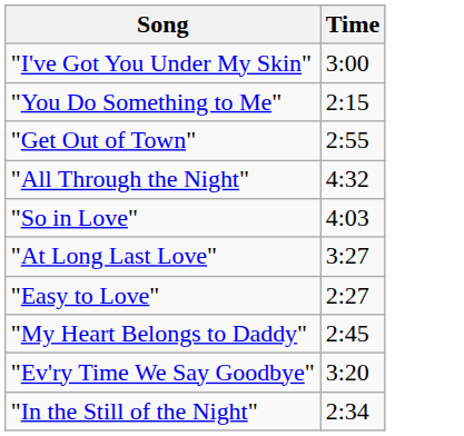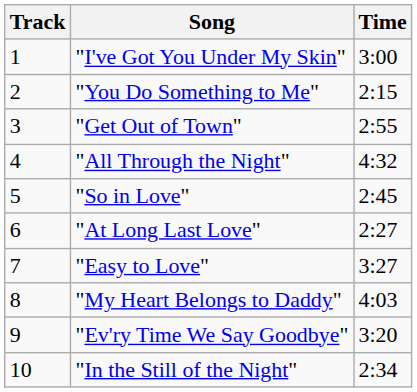 <table class="wikitable">
 <tr>
+<th>Track</th>
 <th>Song</th>
 <th>Time</th>
 </tr>
 <tr>
+<td>1</td>
 <td>"<a href='#'>I've Got You Under My Skin</a>"</td>
 <td>3:00</td>
 </tr>
 <tr>
+<td>2</td>
 <td>"<a href='#'>You Do Something to Me</a>"</td>
 <td>2:15</td>
 </tr>
 <tr>
+<td>3</td>
 <td>"<a href='#'>Get Out of Town</a>"</td>
 <td>2:55</td>
 </tr>
 <tr>
+<td>4</td>
 <td>"<a href='#'>All Through the Night</a>"</td>
 <td>4:32</td>
 </tr>
 <tr>
+<td>5</td>
 <td>"<a href='#'>So in Love</a>"</td>
+<td>2:45</td>
+</tr>
+<tr>
+<td>6</td>
+<td>"<a href='#'>At Long Last Love</a>"</td>
+<td>2:27</td>
+</tr>
+<tr>
+<td>7</td>
+<td>"<a href='#'>Easy to Love</a>"</td>
+<td>3:27</td>
+</tr>
+<tr>
+<td>8</td>
+<td>"<a href='#'>My Heart Belongs to Daddy</a>"</td>
 <td>4:03</td>
 </tr>
 <tr>
-<td>"<a href='#'>At Long Last Love</a>"</td>
-<td>3:27</td>
-</tr>
-<tr>
-<td>"<a href='#'>Easy to Love</a>"</td>
-<td>2:27</td>
-</tr>
-<tr>
-<td>"<a href='#'>My Heart Belongs to Daddy</a>"</td>
-<td>2:45</td>
-</tr>
-<tr>
+<td>9</td>
 <td>"<a href='#'>Ev'ry Time We Say Goodbye</a>"</td>
 <td>3:20</td>
 </tr>
 <tr>
+<td>10</td>
 <td>"<a href='#'>In the Still of the Night</a>"</td>
 <td>2:34</td>
 </tr>
 </table>
